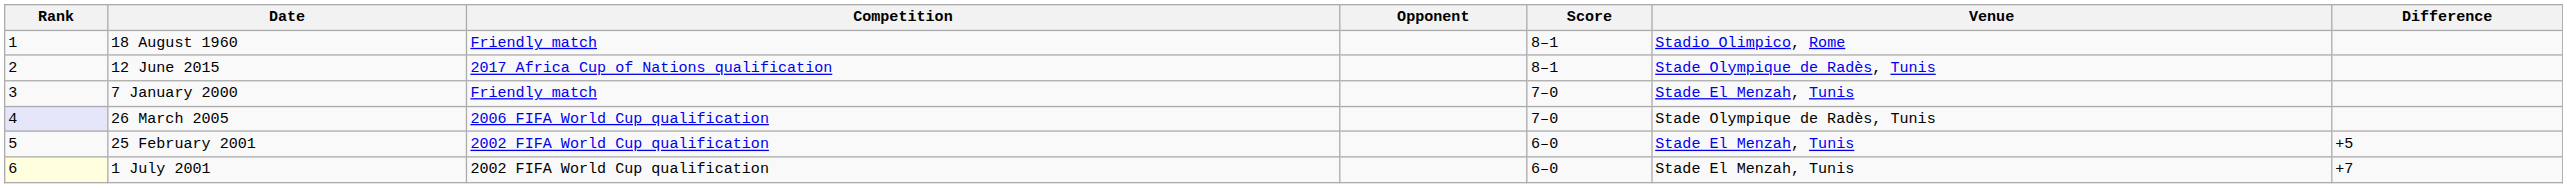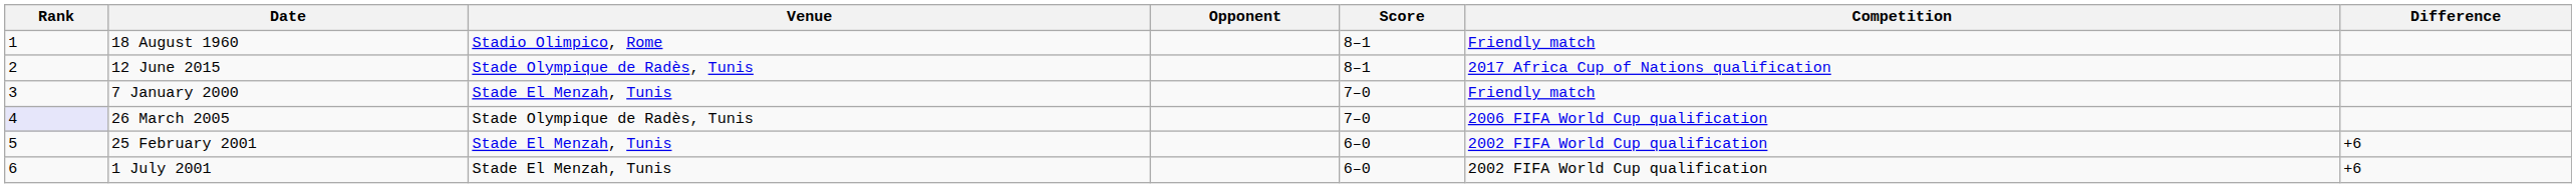 <table class="wikitable" class="wikitable" style="font-size:90%; text-align:left; width:100%">
 <tr>
 <th>Rank</th>
 <th>Date</th>
-<th>Competition</th>
+<th>Venue</th>
 <th>Opponent</th>
 <th>Score</th>
-<th>Venue</th>
+<th>Competition</th>
 <th>Difference</th>
 </tr>
 <tr>
 <td>1</td>
 <td>18 August 1960</td>
-<td><a href='#'>Friendly match</a></td>
+<td><a href='#'>Stadio Olimpico</a>, <a href='#'>Rome</a></td>
 <td></td>
 <td>8–1</td>
-<td><a href='#'>Stadio Olimpico</a>, <a href='#'>Rome</a></td>
+<td><a href='#'>Friendly match</a></td>
 <td></td>
 </tr>
 <tr>
 <td>2</td>
 <td>12 June 2015</td>
-<td><a href='#'>2017 Africa Cup of Nations qualification</a></td>
+<td><a href='#'>Stade Olympique de Radès</a>, <a href='#'>Tunis</a></td>
 <td></td>
 <td>8–1</td>
-<td><a href='#'>Stade Olympique de Radès</a>, <a href='#'>Tunis</a></td>
+<td><a href='#'>2017 Africa Cup of Nations qualification</a></td>
 <td></td>
 </tr>
 <tr>
 <td>3</td>
 <td>7 January 2000</td>
-<td><a href='#'>Friendly match</a></td>
+<td><a href='#'>Stade El Menzah</a>, <a href='#'>Tunis</a></td>
 <td></td>
 <td>7–0</td>
-<td><a href='#'>Stade El Menzah</a>, <a href='#'>Tunis</a></td>
+<td><a href='#'>Friendly match</a></td>
 <td></td>
 </tr>
 <tr>
 <td style="background: lavender;">4</td>
 <td>26 March 2005</td>
-<td><a href='#'>2006 FIFA World Cup qualification</a></td>
+<td>Stade Olympique de Radès, Tunis</td>
 <td></td>
 <td>7–0</td>
-<td>Stade Olympique de Radès, Tunis</td>
+<td><a href='#'>2006 FIFA World Cup qualification</a></td>
 <td></td>
 </tr>
 <tr>
 <td>5</td>
 <td>25 February 2001</td>
-<td><a href='#'>2002 FIFA World Cup qualification</a></td>
+<td><a href='#'>Stade El Menzah</a>, <a href='#'>Tunis</a></td>
 <td></td>
 <td>6–0</td>
-<td><a href='#'>Stade El Menzah</a>, <a href='#'>Tunis</a></td>
-<td>+5</td>
+<td><a href='#'>2002 FIFA World Cup qualification</a></td>
+<td>+6</td>
 </tr>
 <tr>
-<td style="background: lightyellow;">6</td>
+<td>6</td>
 <td>1 July 2001</td>
-<td>2002 FIFA World Cup qualification</td>
+<td>Stade El Menzah, Tunis</td>
 <td></td>
 <td>6–0</td>
-<td>Stade El Menzah, Tunis</td>
-<td>+7</td>
+<td>2002 FIFA World Cup qualification</td>
+<td>+6</td>
 </tr>
 </table>
